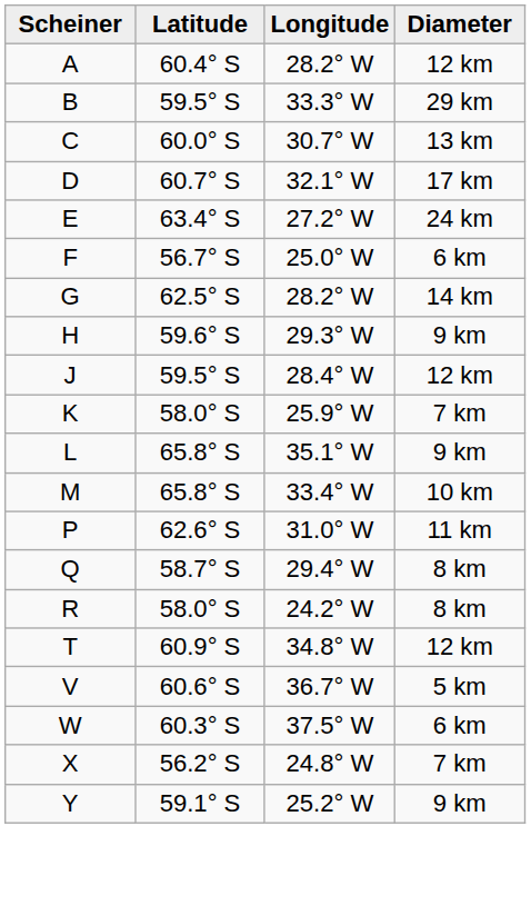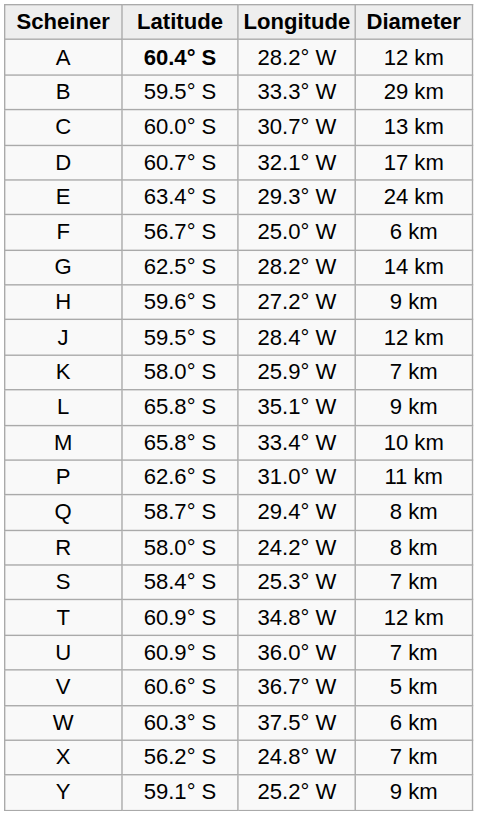 <table class="wikitable">
 <tr>
 <th width="25%" style="background:#eeeeee;">Scheiner</th>
 <th width="25%" style="background:#eeeeee;">Latitude</th>
 <th width="25%" style="background:#eeeeee;">Longitude</th>
 <th width="25%" style="background:#eeeeee;">Diameter</th>
 </tr>
 <tr>
 <td align="center">A</td>
-<td align="center">60.4° S</td>
+<td align="center"><strong>60.4° S</strong></td>
 <td align="center">28.2° W</td>
 <td align="center">12 km</td>
 </tr>
 <tr>
 <td align="center">B</td>
 <td align="center">59.5° S</td>
 <td align="center">33.3° W</td>
 <td align="center">29 km</td>
 </tr>
 <tr>
 <td align="center">C</td>
 <td align="center">60.0° S</td>
 <td align="center">30.7° W</td>
 <td align="center">13 km</td>
 </tr>
 <tr>
 <td align="center">D</td>
 <td align="center">60.7° S</td>
 <td align="center">32.1° W</td>
 <td align="center">17 km</td>
 </tr>
 <tr>
 <td align="center">E</td>
 <td align="center">63.4° S</td>
-<td align="center">27.2° W</td>
+<td align="center">29.3° W</td>
 <td align="center">24 km</td>
 </tr>
 <tr>
 <td align="center">F</td>
 <td align="center">56.7° S</td>
 <td align="center">25.0° W</td>
 <td align="center">6 km</td>
 </tr>
 <tr>
 <td align="center">G</td>
 <td align="center">62.5° S</td>
 <td align="center">28.2° W</td>
 <td align="center">14 km</td>
 </tr>
 <tr>
 <td align="center">H</td>
 <td align="center">59.6° S</td>
-<td align="center">29.3° W</td>
+<td align="center">27.2° W</td>
 <td align="center">9 km</td>
 </tr>
 <tr>
 <td align="center">J</td>
 <td align="center">59.5° S</td>
 <td align="center">28.4° W</td>
 <td align="center">12 km</td>
 </tr>
 <tr>
 <td align="center">K</td>
 <td align="center">58.0° S</td>
 <td align="center">25.9° W</td>
 <td align="center">7 km</td>
 </tr>
 <tr>
 <td align="center">L</td>
 <td align="center">65.8° S</td>
 <td align="center">35.1° W</td>
 <td align="center">9 km</td>
 </tr>
 <tr>
 <td align="center">M</td>
 <td align="center">65.8° S</td>
 <td align="center">33.4° W</td>
 <td align="center">10 km</td>
 </tr>
 <tr>
 <td align="center">P</td>
 <td align="center">62.6° S</td>
 <td align="center">31.0° W</td>
 <td align="center">11 km</td>
 </tr>
 <tr>
 <td align="center">Q</td>
 <td align="center">58.7° S</td>
 <td align="center">29.4° W</td>
 <td align="center">8 km</td>
 </tr>
 <tr>
 <td align="center">R</td>
 <td align="center">58.0° S</td>
 <td align="center">24.2° W</td>
 <td align="center">8 km</td>
 </tr>
 <tr>
+<td align="center">S</td>
+<td align="center">58.4° S</td>
+<td align="center">25.3° W</td>
+<td align="center">7 km</td>
+</tr>
+<tr>
 <td align="center">T</td>
 <td align="center">60.9° S</td>
 <td align="center">34.8° W</td>
 <td align="center">12 km</td>
+</tr>
+<tr>
+<td align="center">U</td>
+<td align="center">60.9° S</td>
+<td align="center">36.0° W</td>
+<td align="center">7 km</td>
 </tr>
 <tr>
 <td align="center">V</td>
 <td align="center">60.6° S</td>
 <td align="center">36.7° W</td>
 <td align="center">5 km</td>
 </tr>
 <tr>
 <td align="center">W</td>
 <td align="center">60.3° S</td>
 <td align="center">37.5° W</td>
 <td align="center">6 km</td>
 </tr>
 <tr>
 <td align="center">X</td>
 <td align="center">56.2° S</td>
 <td align="center">24.8° W</td>
 <td align="center">7 km</td>
 </tr>
 <tr>
 <td align="center">Y</td>
 <td align="center">59.1° S</td>
 <td align="center">25.2° W</td>
 <td align="center">9 km</td>
 </tr>
 </table>
